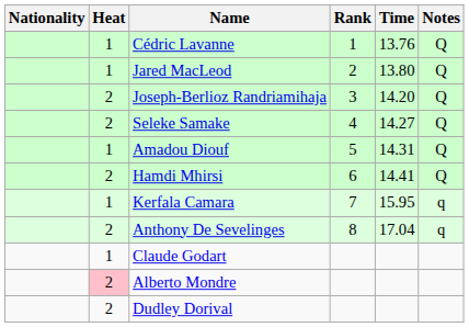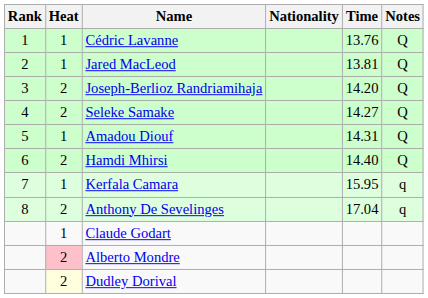 <table class="wikitable sortable" style="text-align:center; font-size:95%">
 <tr>
-<th>Nationality</th>
+<th>Rank</th>
 <th>Heat</th>
 <th>Name</th>
-<th>Rank</th>
+<th>Nationality</th>
 <th>Time</th>
 <th>Notes</th>
 </tr>
 <tr bgcolor=ccffcc>
-<td align=left></td>
+<td>1</td>
 <td>1</td>
 <td align=left><a href='#'>Cédric Lavanne</a></td>
-<td>1</td>
+<td align=left></td>
 <td>13.76</td>
 <td>Q</td>
 </tr>
 <tr bgcolor=ccffcc>
-<td align=left></td>
+<td>2</td>
 <td>1</td>
 <td align=left><a href='#'>Jared MacLeod</a></td>
-<td>2</td>
-<td>13.80</td>
+<td align=left></td>
+<td>13.81</td>
 <td>Q</td>
 </tr>
 <tr bgcolor=ccffcc>
-<td align=left></td>
+<td>3</td>
 <td>2</td>
 <td align=left><a href='#'>Joseph-Berlioz Randriamihaja</a></td>
-<td>3</td>
+<td align=left></td>
 <td>14.20</td>
 <td>Q</td>
 </tr>
 <tr bgcolor=ccffcc>
-<td align=left></td>
+<td>4</td>
 <td>2</td>
 <td align=left><a href='#'>Seleke Samake</a></td>
-<td>4</td>
+<td align=left></td>
 <td>14.27</td>
 <td>Q</td>
 </tr>
 <tr bgcolor=ccffcc>
-<td align=left></td>
+<td>5</td>
 <td>1</td>
 <td align=left><a href='#'>Amadou Diouf</a></td>
-<td>5</td>
+<td align=left></td>
 <td>14.31</td>
 <td>Q</td>
 </tr>
 <tr bgcolor=ccffcc>
-<td align=left></td>
+<td>6</td>
 <td>2</td>
 <td align=left><a href='#'>Hamdi Mhirsi</a></td>
-<td>6</td>
-<td>14.41</td>
+<td align=left></td>
+<td>14.40</td>
 <td>Q</td>
 </tr>
 <tr bgcolor=ddffdd>
-<td align=left></td>
+<td>7</td>
 <td>1</td>
 <td align=left><a href='#'>Kerfala Camara</a></td>
-<td>7</td>
+<td align=left></td>
 <td>15.95</td>
 <td>q</td>
 </tr>
 <tr bgcolor=ddffdd>
-<td align=left></td>
+<td>8</td>
 <td>2</td>
 <td align=left><a href='#'>Anthony De Sevelinges</a></td>
-<td>8</td>
+<td align=left></td>
 <td>17.04</td>
 <td>q</td>
 </tr>
 <tr>
-<td align=left></td>
+<td></td>
 <td>1</td>
 <td align=left><a href='#'>Claude Godart</a></td>
-<td></td>
+<td align=left></td>
 <td></td>
 <td></td>
 </tr>
 <tr>
-<td align=left></td>
+<td></td>
 <td style="background: pink;">2</td>
 <td align=left><a href='#'>Alberto Mondre</a></td>
-<td></td>
+<td align=left></td>
 <td></td>
 <td></td>
 </tr>
 <tr>
+<td></td>
+<td style="background: lightyellow;">2</td>
+<td align=left><a href='#'>Dudley Dorival</a></td>
 <td align=left></td>
-<td>2</td>
-<td align=left><a href='#'>Dudley Dorival</a></td>
-<td></td>
 <td></td>
 <td></td>
 </tr>
 </table>
